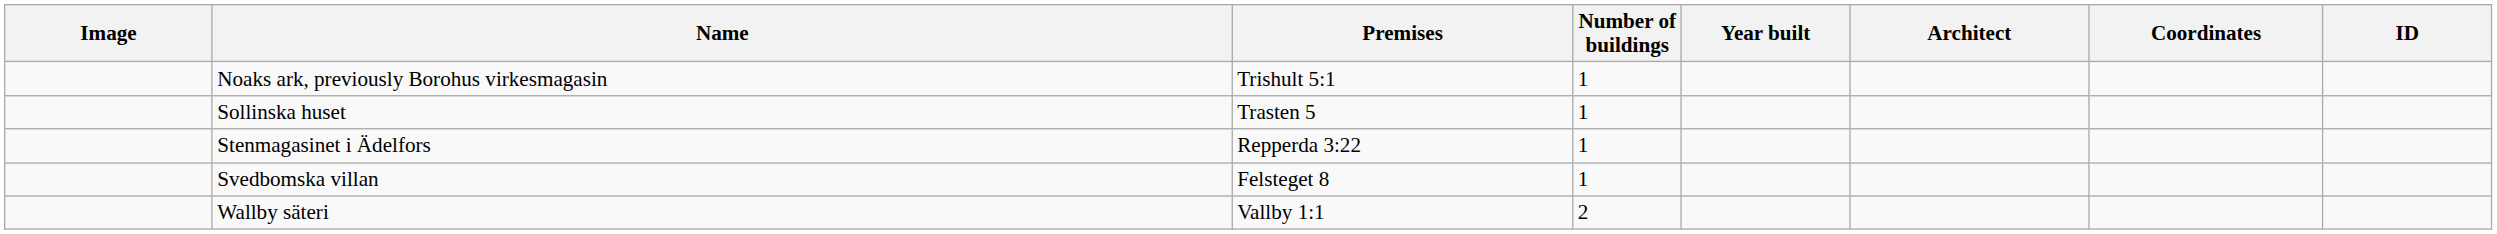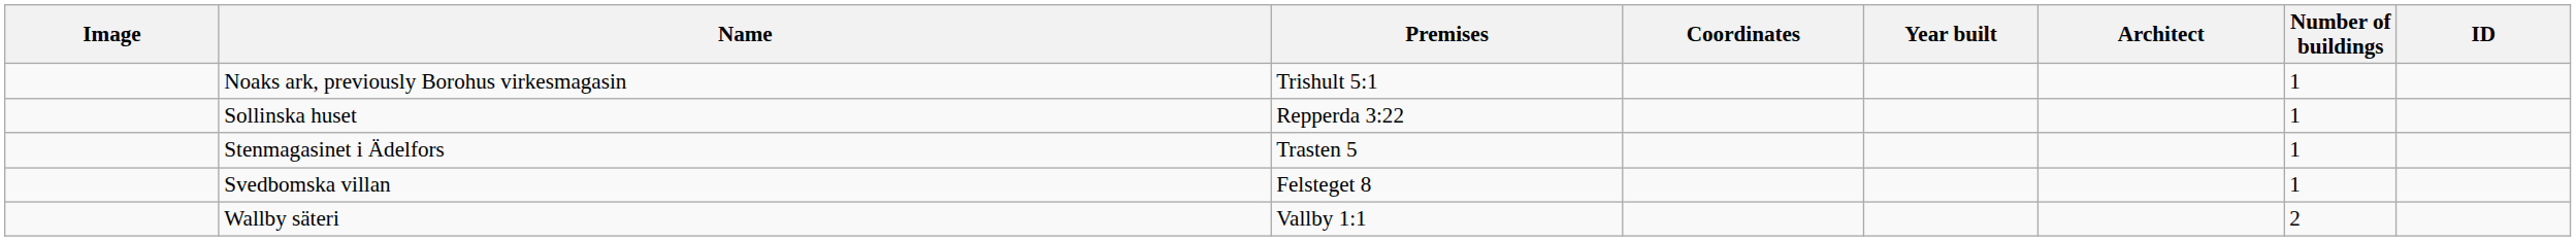 <table class="wikitable" width="95%">
 <tr>
 <th width="150">Image</th>
 <th>Name</th>
 <th>Premises</th>
-<th width="75">Number of<br>buildings</th>
+<th width="170">Coordinates</th>
 <th width="120">Year built</th>
 <th>Architect</th>
-<th width="170">Coordinates</th>
+<th width="75">Number of<br>buildings</th>
 <th width="120">ID</th>
 </tr>
 <tr>
 <td></td>
 <td>Noaks ark, previously Borohus virkesmagasin</td>
 <td>Trishult 5:1</td>
-<td>1</td>
 <td></td>
 <td></td>
 <td></td>
+<td>1</td>
 <td></td>
 </tr>
 <tr>
 <td></td>
 <td>Sollinska huset</td>
-<td>Trasten 5</td>
-<td>1</td>
+<td>Repperda 3:22</td>
 <td></td>
 <td></td>
 <td></td>
+<td>1</td>
 <td></td>
 </tr>
 <tr>
 <td></td>
 <td>Stenmagasinet i Ädelfors</td>
-<td>Repperda 3:22</td>
-<td>1</td>
+<td>Trasten 5</td>
 <td></td>
 <td></td>
 <td></td>
+<td>1</td>
 <td></td>
 </tr>
 <tr>
 <td></td>
 <td>Svedbomska villan</td>
 <td>Felsteget 8</td>
-<td>1</td>
 <td></td>
 <td></td>
 <td></td>
+<td>1</td>
 <td></td>
 </tr>
 <tr>
 <td></td>
 <td>Wallby säteri</td>
 <td>Vallby 1:1</td>
-<td>2</td>
 <td></td>
 <td></td>
 <td></td>
+<td>2</td>
 <td></td>
 </tr>
 </table>
